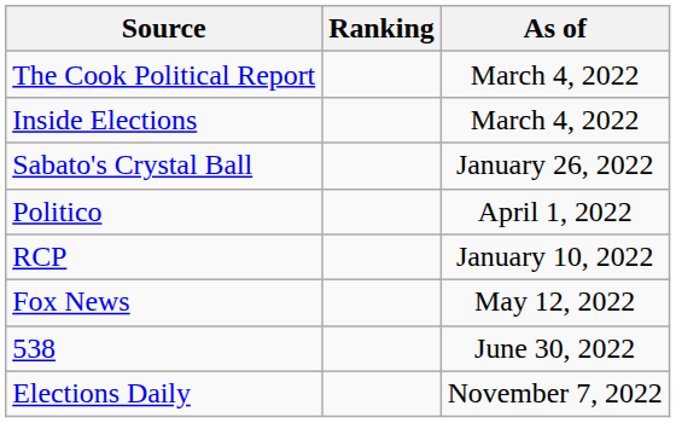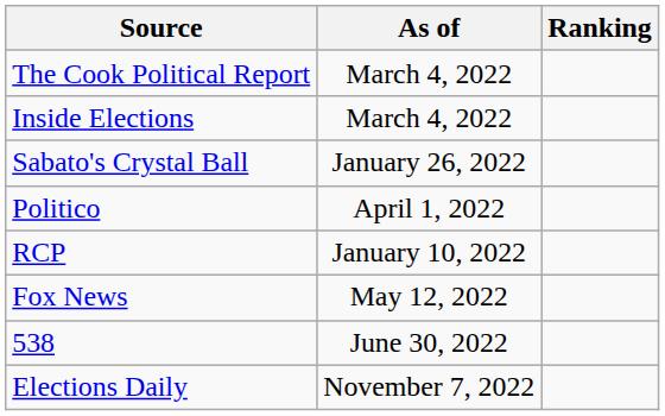 <table class="wikitable" style="text-align:center">
 <tr>
 <th>Source</th>
+<th>As of</th>
 <th>Ranking</th>
-<th>As of</th>
 </tr>
 <tr>
 <td align=left><a href='#'>The Cook Political Report</a></td>
+<td>March 4, 2022</td>
 <td></td>
-<td>March 4, 2022</td>
 </tr>
 <tr>
 <td align=left><a href='#'>Inside Elections</a></td>
+<td>March 4, 2022</td>
 <td></td>
-<td>March 4, 2022</td>
 </tr>
 <tr>
 <td align=left><a href='#'>Sabato's Crystal Ball</a></td>
+<td>January 26, 2022</td>
 <td></td>
-<td>January 26, 2022</td>
 </tr>
 <tr>
 <td align=left><a href='#'>Politico</a></td>
+<td>April 1, 2022</td>
 <td></td>
-<td>April 1, 2022</td>
 </tr>
 <tr>
 <td align=left><a href='#'>RCP</a></td>
+<td>January 10, 2022</td>
 <td></td>
-<td>January 10, 2022</td>
 </tr>
 <tr>
 <td align=left><a href='#'>Fox News</a></td>
+<td>May 12, 2022</td>
 <td></td>
-<td>May 12, 2022</td>
 </tr>
 <tr>
 <td align="left"><a href='#'>538</a></td>
+<td>June 30, 2022</td>
 <td></td>
-<td>June 30, 2022</td>
 </tr>
 <tr>
 <td align="left"><a href='#'>Elections Daily</a></td>
+<td>November 7, 2022</td>
 <td></td>
-<td>November 7, 2022</td>
 </tr>
 </table>
